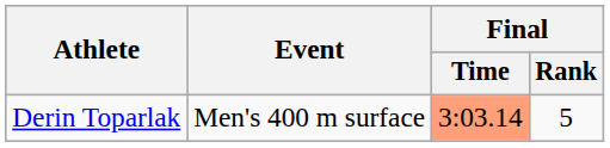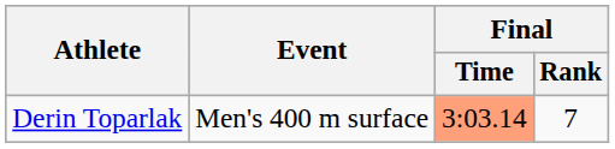 <table class=wikitable style="font-size:90%">
 <tr>
 <th rowspan="2">Athlete</th>
 <th rowspan="2">Event</th>
 <th colspan="2">Final</th>
 </tr>
 <tr style="font-size:95%">
 <th>Time</th>
 <th>Rank</th>
 </tr>
 <tr align=center>
 <td align=left><a href='#'>Derin Toparlak</a></td>
 <td align=left>Men's 400 m surface</td>
 <td style="background: lightsalmon;">3:03.14</td>
-<td>5</td>
+<td>7</td>
 </tr>
 </table>
